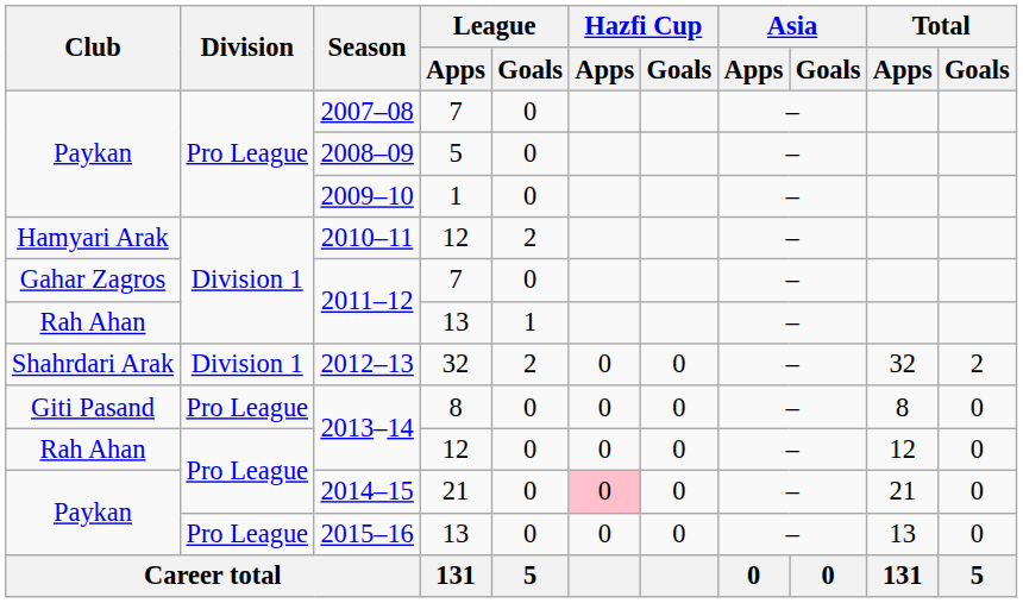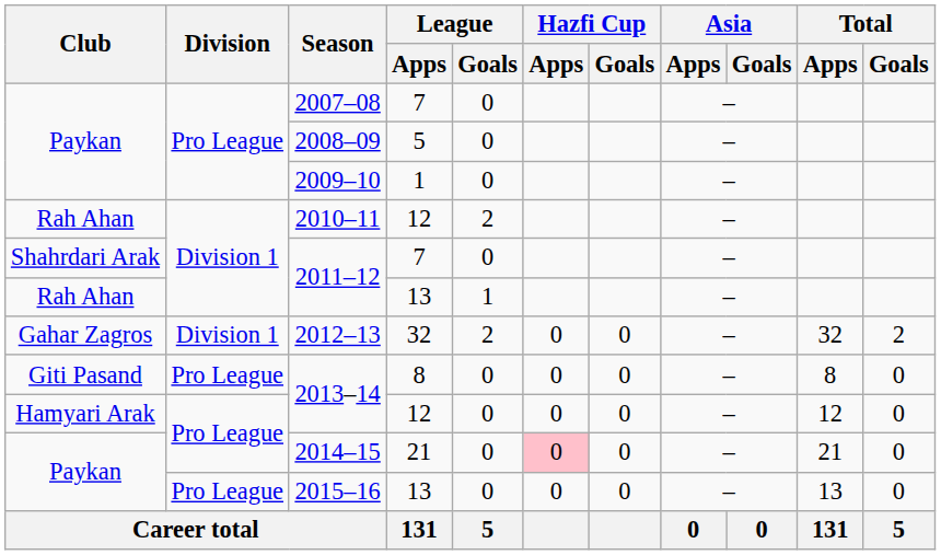 <table class="wikitable" style="text-align: center;">
 <tr>
 <th rowspan="2">Club</th>
 <th rowspan="2">Division</th>
 <th rowspan="2">Season</th>
 <th colspan="2">League</th>
 <th colspan="2"><a href='#'>Hazfi Cup</a></th>
 <th colspan="2"><a href='#'>Asia</a></th>
 <th colspan="2">Total</th>
 </tr>
 <tr>
 <th>Apps</th>
 <th>Goals</th>
 <th>Apps</th>
 <th>Goals</th>
 <th>Apps</th>
 <th>Goals</th>
 <th>Apps</th>
 <th>Goals</th>
 </tr>
 <tr>
 <td rowspan="3"><a href='#'>Paykan</a></td>
 <td rowspan="3"><a href='#'>Pro League</a></td>
 <td><a href='#'>2007–08</a></td>
 <td>7</td>
 <td>0</td>
 <td></td>
 <td></td>
 <td colspan="2">–</td>
 <td></td>
 <td></td>
 </tr>
 <tr>
 <td><a href='#'>2008–09</a></td>
 <td>5</td>
 <td>0</td>
 <td></td>
 <td></td>
 <td colspan="2">–</td>
 <td></td>
 <td></td>
 </tr>
 <tr>
 <td><a href='#'>2009–10</a></td>
 <td>1</td>
 <td>0</td>
 <td></td>
 <td></td>
 <td colspan="2">–</td>
 <td></td>
 <td></td>
 </tr>
 <tr>
-<td><a href='#'>Hamyari Arak</a></td>
+<td><a href='#'>Rah Ahan</a></td>
 <td rowspan="3"><a href='#'>Division 1</a></td>
 <td><a href='#'>2010–11</a></td>
 <td>12</td>
 <td>2</td>
 <td></td>
 <td></td>
 <td colspan="2">–</td>
 <td></td>
 <td></td>
 </tr>
 <tr>
-<td><a href='#'>Gahar Zagros</a></td>
+<td><a href='#'>Shahrdari Arak</a></td>
 <td rowspan="2"><a href='#'>2011–12</a></td>
 <td>7</td>
 <td>0</td>
 <td></td>
 <td></td>
 <td colspan="2">–</td>
 <td></td>
 <td></td>
 </tr>
 <tr>
 <td><a href='#'>Rah Ahan</a></td>
 <td>13</td>
 <td>1</td>
 <td></td>
 <td></td>
 <td colspan="2">–</td>
 <td></td>
 <td></td>
 </tr>
 <tr>
-<td><a href='#'>Shahrdari Arak</a></td>
+<td><a href='#'>Gahar Zagros</a></td>
 <td><a href='#'>Division 1</a></td>
 <td><a href='#'>2012–13</a></td>
 <td>32</td>
 <td>2</td>
 <td>0</td>
 <td>0</td>
 <td colspan="2">–</td>
 <td>32</td>
 <td>2</td>
 </tr>
 <tr>
 <td><a href='#'>Giti Pasand</a></td>
 <td><a href='#'>Pro League</a></td>
 <td rowspan="2"><a href='#'>2013</a>–<a href='#'>14</a></td>
 <td>8</td>
 <td>0</td>
 <td>0</td>
 <td>0</td>
 <td colspan="2">–</td>
 <td>8</td>
 <td>0</td>
 </tr>
 <tr>
-<td><a href='#'>Rah Ahan</a></td>
+<td><a href='#'>Hamyari Arak</a></td>
 <td rowspan="2"><a href='#'>Pro League</a></td>
 <td>12</td>
 <td>0</td>
 <td>0</td>
 <td>0</td>
 <td colspan="2">–</td>
 <td>12</td>
 <td>0</td>
 </tr>
 <tr>
 <td rowspan="2"><a href='#'>Paykan</a></td>
 <td><a href='#'>2014–15</a></td>
 <td>21</td>
 <td>0</td>
 <td style="background: pink;">0</td>
 <td>0</td>
 <td colspan="2">–</td>
 <td>21</td>
 <td>0</td>
 </tr>
 <tr>
 <td><a href='#'>Pro League</a></td>
 <td><a href='#'>2015–16</a></td>
 <td>13</td>
 <td>0</td>
 <td>0</td>
 <td>0</td>
 <td colspan="2">–</td>
 <td>13</td>
 <td>0</td>
 </tr>
 <tr>
 <th colspan=3>Career total</th>
 <th>131</th>
 <th>5</th>
 <th></th>
 <th></th>
 <th>0</th>
 <th>0</th>
 <th>131</th>
 <th>5</th>
 </tr>
 </table>
